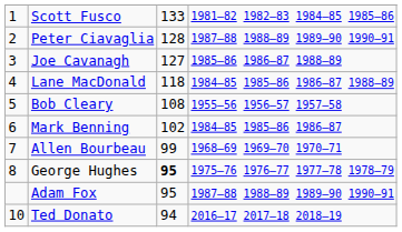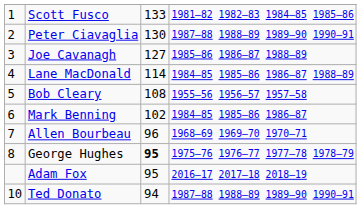 <table class="wikitable">
 <tr>
 </tr>
 <tr>
 <td>1</td>
 <td><a href='#'>Scott Fusco</a></td>
 <td>133</td>
 <td style="font-size:80%;"><a href='#'>1981–82</a> <a href='#'>1982–83</a> <a href='#'>1984–85</a> <a href='#'>1985–86</a></td>
 </tr>
 <tr>
 <td>2</td>
 <td><a href='#'>Peter Ciavaglia</a></td>
-<td>128</td>
+<td>130</td>
 <td style="font-size:80%;"><a href='#'>1987–88</a> <a href='#'>1988–89</a> <a href='#'>1989–90</a> <a href='#'>1990–91</a></td>
 </tr>
 <tr>
 <td>3</td>
 <td><a href='#'>Joe Cavanagh</a></td>
 <td>127</td>
 <td style="font-size:80%;"><a href='#'>1985–86</a> <a href='#'>1986–87</a> <a href='#'>1988–89</a></td>
 </tr>
 <tr>
 <td>4</td>
 <td><a href='#'>Lane MacDonald</a></td>
-<td>118</td>
+<td>114</td>
 <td style="font-size:80%;"><a href='#'>1984–85</a> <a href='#'>1985–86</a> <a href='#'>1986–87</a> <a href='#'>1988–89</a></td>
 </tr>
 <tr>
 <td>5</td>
 <td><a href='#'>Bob Cleary</a></td>
 <td>108</td>
 <td style="font-size:80%;"><a href='#'>1955–56</a> <a href='#'>1956–57</a> <a href='#'>1957–58</a></td>
 </tr>
 <tr>
 <td>6</td>
 <td><a href='#'>Mark Benning</a></td>
 <td>102</td>
 <td style="font-size:80%;"><a href='#'>1984–85</a> <a href='#'>1985–86</a> <a href='#'>1986–87</a></td>
 </tr>
 <tr>
 <td>7</td>
 <td><a href='#'>Allen Bourbeau</a></td>
-<td>99</td>
+<td>96</td>
 <td style="font-size:80%;"><a href='#'>1968–69</a> <a href='#'>1969–70</a> <a href='#'>1970–71</a></td>
 </tr>
 <tr>
 <td>8</td>
 <td>George Hughes</td>
 <td><strong>95</strong></td>
 <td style="font-size:80%;"><a href='#'>1975–76</a> <a href='#'>1976–77</a> <a href='#'>1977–78</a> <a href='#'>1978–79</a></td>
 </tr>
 <tr>
 <td></td>
 <td><a href='#'>Adam Fox</a></td>
 <td>95</td>
-<td style="font-size:80%;"><a href='#'>1987–88</a> <a href='#'>1988–89</a> <a href='#'>1989–90</a> <a href='#'>1990–91</a></td>
+<td style="font-size:80%;"><a href='#'>2016–17</a> <a href='#'>2017–18</a> <a href='#'>2018–19</a></td>
 </tr>
 <tr>
 <td>10</td>
 <td><a href='#'>Ted Donato</a></td>
 <td>94</td>
-<td style="font-size:80%;"><a href='#'>2016–17</a> <a href='#'>2017–18</a> <a href='#'>2018–19</a></td>
+<td style="font-size:80%;"><a href='#'>1987–88</a> <a href='#'>1988–89</a> <a href='#'>1989–90</a> <a href='#'>1990–91</a></td>
 </tr>
 </table>
